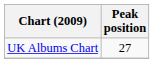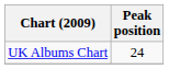 <table class="wikitable">
 <tr>
 <th>Chart (2009)</th>
 <th>Peak<br>position</th>
 </tr>
 <tr>
 <td><a href='#'>UK Albums Chart</a></td>
-<td align="center">27</td>
+<td align="center">24</td>
 </tr>
 <tr>
 </tr>
 </table>
